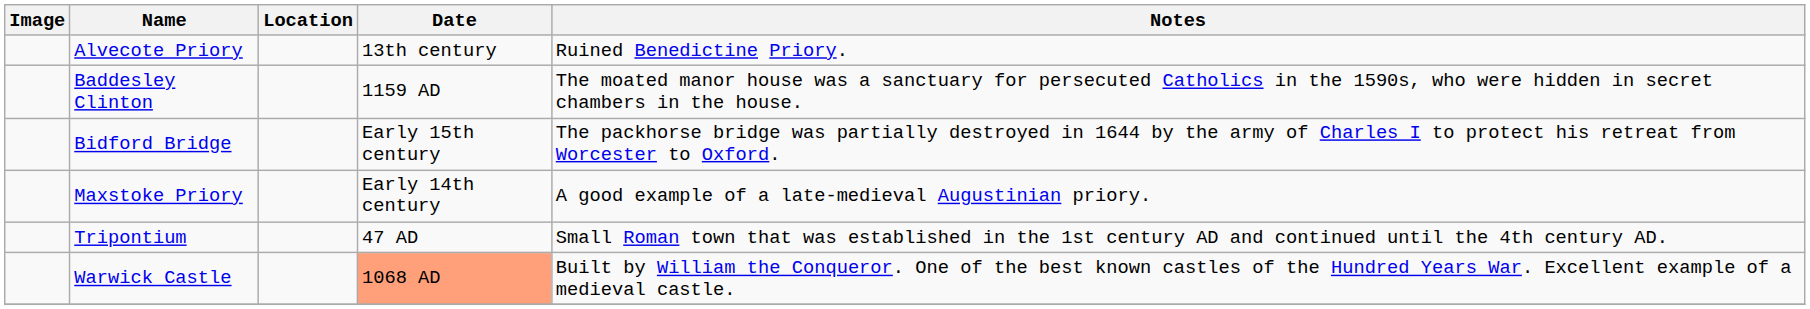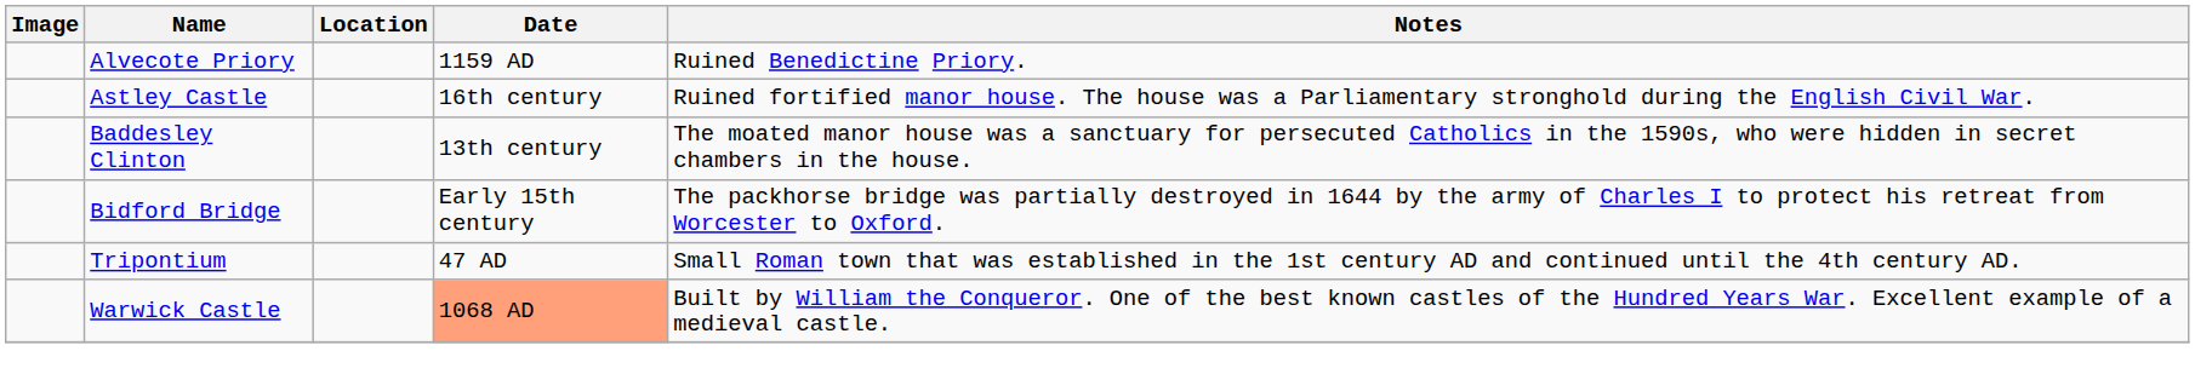 <table class="wikitable sortable">
 <tr>
 <th class="unsortable">Image</th>
 <th>Name</th>
 <th>Location</th>
 <th>Date</th>
 <th class="unsortable">Notes</th>
 </tr>
 <tr>
 <td></td>
 <td><a href='#'>Alvecote Priory</a></td>
 <td></td>
-<td>13th century</td>
+<td>1159 AD</td>
 <td>Ruined <a href='#'>Benedictine</a> <a href='#'>Priory</a>.</td>
+</tr>
+<tr>
+<td></td>
+<td><a href='#'>Astley Castle</a></td>
+<td></td>
+<td>16th century</td>
+<td>Ruined fortified <a href='#'>manor house</a>. The house was a  Parliamentary stronghold during the <a href='#'>English Civil War</a>.</td>
 </tr>
 <tr>
 <td></td>
 <td><a href='#'>Baddesley Clinton</a></td>
 <td></td>
-<td>1159 AD</td>
+<td>13th century</td>
 <td>The moated manor house was a sanctuary for persecuted <a href='#'>Catholics</a> in the 1590s, who were hidden in secret chambers in the house.</td>
 </tr>
 <tr>
 <td></td>
 <td><a href='#'>Bidford Bridge</a></td>
 <td></td>
 <td>Early 15th century</td>
 <td>The packhorse bridge was partially destroyed in 1644 by the army of <a href='#'>Charles I</a> to protect his retreat from <a href='#'>Worcester</a> to <a href='#'>Oxford</a>.</td>
-</tr>
-<tr>
-<td></td>
-<td><a href='#'>Maxstoke Priory</a></td>
-<td></td>
-<td>Early 14th century</td>
-<td>A good example of a late-medieval <a href='#'>Augustinian</a> priory.</td>
 </tr>
 <tr>
 <td></td>
 <td><a href='#'>Tripontium</a></td>
 <td></td>
 <td>47 AD</td>
 <td>Small <a href='#'>Roman</a> town that was established in the 1st century AD and continued until the 4th century AD.</td>
 </tr>
 <tr>
 <td></td>
 <td><a href='#'>Warwick Castle</a></td>
 <td></td>
 <td style="background: lightsalmon;">1068 AD</td>
 <td>Built by <a href='#'>William the Conqueror</a>. One of the best known castles of the <a href='#'>Hundred Years War</a>. Excellent example of a medieval castle.</td>
 </tr>
 <tr>
 </tr>
 </table>
